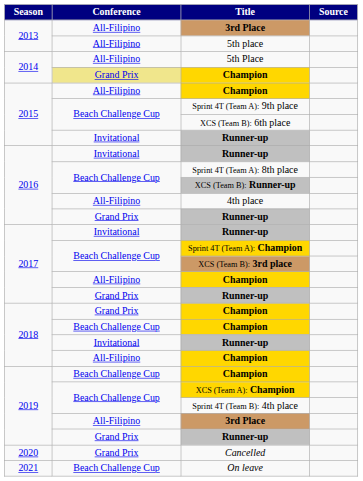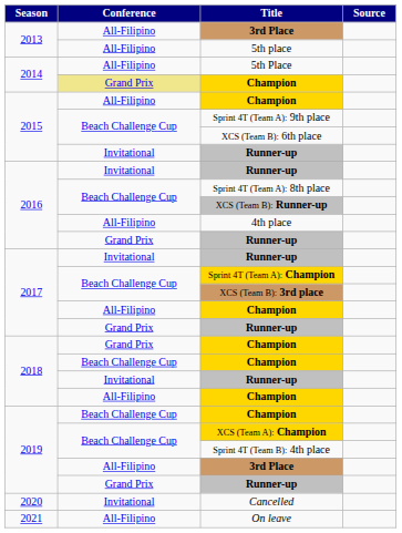 <table class="wikitable">
 <tr>
 <th style="width:70px; background:navy; color:white; ">Season</th>
 <th style="width:200px; background:navy; color:white;">Conference</th>
 <th style="width:200px; background:navy; color:white;">Title</th>
 <th style="width:70px; background:navy; color:white;">Source</th>
 </tr>
 <tr align=center>
 <td rowspan=2><a href='#'>2013</a></td>
 <td><a href='#'>All-Filipino</a></td>
 <td style="background:#CC9966;"><strong>3rd Place</strong></td>
 <td></td>
 </tr>
 <tr align=center>
 <td><a href='#'>All-Filipino</a></td>
 <td>5th place</td>
 <td></td>
 </tr>
 <tr align=center>
 <td rowspan=2><a href='#'>2014</a></td>
 <td style="text-align:center;"><a href='#'>All-Filipino</a></td>
 <td>5th Place</td>
 <td></td>
 </tr>
 <tr align=center>
 <td style="background: khaki;"><a href='#'>Grand Prix</a></td>
 <td style="background:gold;"><strong>Champion</strong></td>
 <td></td>
 </tr>
 <tr align=center>
 <td rowspan=4><a href='#'>2015</a></td>
 <td><a href='#'>All-Filipino</a></td>
 <td style="background:gold;"><strong>Champion</strong></td>
 <td></td>
 </tr>
 <tr align=center>
 <td rowspan=2><a href='#'>Beach Challenge Cup</a></td>
 <td><small>Sprint 4T (Team A):</small> 9th place</td>
 <td></td>
 </tr>
 <tr align=center>
 <td><small>XCS (Team B):</small> 6th place</td>
 <td></td>
 </tr>
 <tr align=center>
 <td><a href='#'>Invitational</a></td>
 <td style="background:silver"><strong>Runner-up</strong></td>
 <td></td>
 </tr>
 <tr align=center>
 <td rowspan=5><a href='#'>2016</a></td>
 <td><a href='#'>Invitational</a></td>
 <td style="background:silver"><strong>Runner-up</strong></td>
 <td></td>
 </tr>
 <tr align=center>
 <td rowspan=2><a href='#'>Beach Challenge Cup</a></td>
 <td><small>Sprint 4T (Team A):</small> 8th place</td>
 <td></td>
 </tr>
 <tr align=center>
 <td style="background:silver"><small>XCS (Team B):</small> <strong>Runner-up</strong></td>
 <td></td>
 </tr>
 <tr align=center>
 <td><a href='#'>All-Filipino</a></td>
 <td>4th place</td>
 <td></td>
 </tr>
 <tr align=center>
 <td><a href='#'>Grand Prix</a></td>
 <td style="background:silver"><strong>Runner-up</strong></td>
 <td></td>
 </tr>
 <tr align=center>
 <td rowspan=5><a href='#'>2017</a></td>
 <td><a href='#'>Invitational</a></td>
 <td style="background:silver"><strong>Runner-up</strong></td>
 <td></td>
 </tr>
 <tr align=center>
 <td rowspan=2><a href='#'>Beach Challenge Cup</a></td>
 <td style="background:gold;"><small>Sprint 4T (Team A):</small> <strong>Champion</strong></td>
 <td style="text-align:center;"></td>
 </tr>
 <tr align=center>
 <td style="background:#CC9966;"><small>XCS (Team B):</small> <strong>3rd place</strong></td>
 <td style="text-align:center;"></td>
 </tr>
 <tr align=center>
 <td><a href='#'>All-Filipino</a></td>
 <td style="background:gold;"><strong>Champion</strong></td>
 <td style="text-align:center;"></td>
 </tr>
 <tr align=center>
 <td><a href='#'>Grand Prix</a></td>
 <td style="background:silver"><strong>Runner-up</strong></td>
 <td style="text-align:center;"></td>
 </tr>
 <tr align=center>
 <td rowspan=4><a href='#'>2018</a></td>
 <td><a href='#'>Grand Prix</a></td>
 <td style="background:gold;"><strong>Champion</strong></td>
 <td></td>
 </tr>
 <tr align=center>
 <td><a href='#'>Beach Challenge Cup</a></td>
 <td style="background:gold;"><strong>Champion</strong></td>
 <td></td>
 </tr>
 <tr align=center>
 <td><a href='#'>Invitational</a></td>
 <td style="background:silver"><strong>Runner-up</strong></td>
 <td></td>
 </tr>
 <tr align=center>
 <td><a href='#'>All-Filipino</a></td>
 <td style="background:gold;"><strong>Champion</strong></td>
 <td></td>
 </tr>
 <tr align=center>
 <td rowspan=5><a href='#'>2019</a></td>
 <td><a href='#'>Beach Challenge Cup</a></td>
 <td style="background:gold;"><strong>Champion</strong></td>
 <td></td>
 </tr>
 <tr style="text-align: center;">
 <td rowspan=2><a href='#'>Beach Challenge Cup</a></td>
 <td style="background:gold;"><small>XCS (Team A):</small> <strong>Champion</strong></td>
 <td></td>
 </tr>
 <tr style="text-align: center;">
 <td><small>Sprint 4T (Team B):</small> 4th place</td>
 <td></td>
 </tr>
 <tr align=center>
 <td><a href='#'>All-Filipino</a></td>
 <td style="background:#CC9966;"><strong>3rd Place</strong></td>
 <td></td>
 </tr>
 <tr align=center>
 <td><a href='#'>Grand Prix</a></td>
 <td style="background:silver"><strong>Runner-up</strong></td>
 <td></td>
 </tr>
 <tr align=center>
 <td><a href='#'>2020</a></td>
-<td><a href='#'>Grand Prix</a></td>
+<td><a href='#'>Invitational</a></td>
 <td><em>Cancelled</em></td>
 <td></td>
 </tr>
 <tr align=center>
 <td><a href='#'>2021</a></td>
-<td><a href='#'>Beach Challenge Cup</a></td>
+<td><a href='#'>All-Filipino</a></td>
 <td><em>On leave</em></td>
 <td></td>
 </tr>
 </table>
